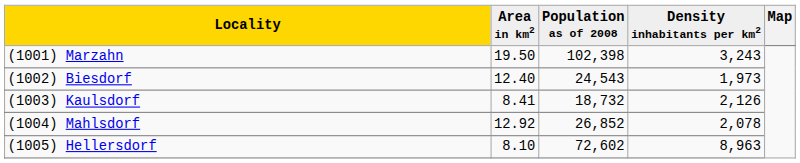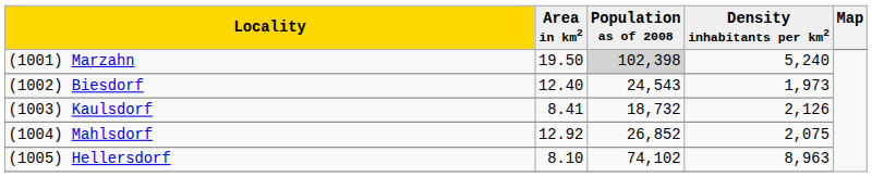 <table class="sortable wikitable" style="float:left;">
 <tr>
 <th style="background:gold;">Locality</th>
 <th style="background:#efefef;">Area <br><small>in km<sup>2</sup></small></th>
 <th style="background:#efefef;">Population <br><small>as of 2008</small></th>
 <th style="background:#efefef;">Density <small><br>inhabitants per km<sup>2</sup></small></th>
 <th rowspan"6"  style="border-bottom:1px solid gray; vertical-align:top;" class="unsortable">Map</th>
 </tr>
 <tr>
 <td style="border-bottom:1px solid gray;"> (1001) <a href='#'>Marzahn</a></td>
 <td style="border-bottom:1px solid gray; text-align:right;">19.50</td>
-<td style="border-bottom:1px solid gray; text-align:right;">102,398</td>
-<td style="border-bottom:1px solid gray; text-align:right;">3,243</td>
+<td style="background: lightgrey; border-bottom:1px solid gray; text-align:right;">102,398</td>
+<td style="border-bottom:1px solid gray; text-align:right;">5,240</td>
 <td rowspan="5"></td>
 </tr>
 <tr>
 <td style="border-bottom:1px solid gray;"> (1002) <a href='#'>Biesdorf</a></td>
 <td style="border-bottom:1px solid gray; text-align:right;">12.40</td>
 <td style="border-bottom:1px solid gray; text-align:right;">24,543</td>
 <td style="border-bottom:1px solid gray; text-align:right;">1,973</td>
 </tr>
 <tr>
 <td style="border-bottom:1px solid gray;"> (1003) <a href='#'>Kaulsdorf</a></td>
 <td style="border-bottom:1px solid gray; text-align:right;">8.41</td>
 <td style="border-bottom:1px solid gray; text-align:right;">18,732</td>
 <td style="border-bottom:1px solid gray; text-align:right;">2,126</td>
 </tr>
 <tr>
 <td style="border-bottom:1px solid gray;"> (1004) <a href='#'>Mahlsdorf</a></td>
 <td style="border-bottom:1px solid gray; text-align:right;">12.92</td>
 <td style="border-bottom:1px solid gray; text-align:right;">26,852</td>
-<td style="border-bottom:1px solid gray; text-align:right;">2,078</td>
+<td style="border-bottom:1px solid gray; text-align:right;">2,075</td>
 </tr>
 <tr>
 <td style="border-bottom:1px solid gray;"> (1005) <a href='#'>Hellersdorf</a>                                        </td>
 <td style="border-bottom:1px solid gray; text-align:right;">8.10</td>
-<td style="border-bottom:1px solid gray; text-align:right;">72,602</td>
+<td style="border-bottom:1px solid gray; text-align:right;">74,102</td>
 <td style="border-bottom:1px solid gray; text-align:right;">8,963</td>
 </tr>
 </table>
